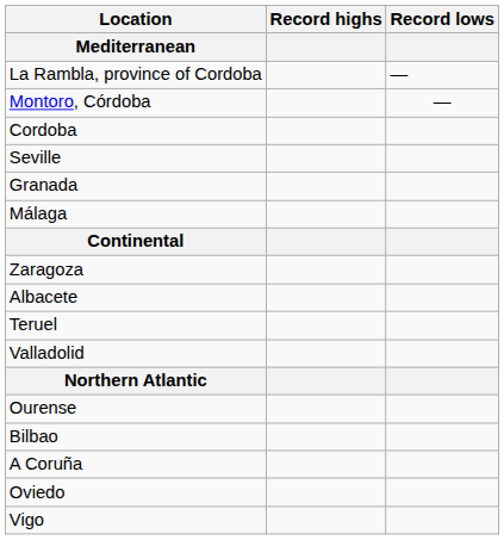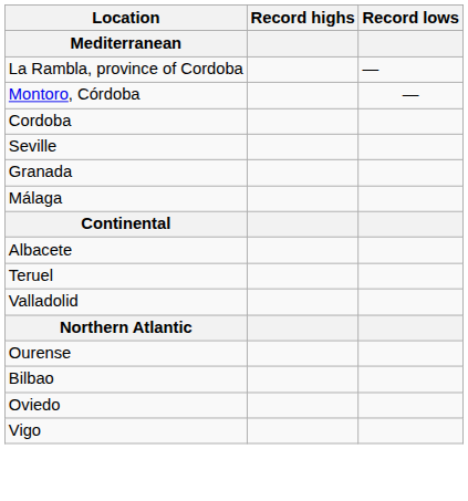 <table class="wikitable">
 <tr>
 <th>Location</th>
 <th style="text-align:center;">Record highs</th>
 <th style="text-align:center;">Record lows</th>
 </tr>
 <tr>
 <th>Mediterranean</th>
 <th></th>
 <th></th>
 </tr>
 <tr>
 <td>La Rambla, province of Cordoba</td>
 <td></td>
 <td>—</td>
 </tr>
 <tr>
 <td><a href='#'>Montoro</a>, Córdoba</td>
 <td></td>
 <td align="center">—</td>
 </tr>
 <tr>
 <td>Cordoba</td>
 <td></td>
 <td></td>
 </tr>
 <tr>
 <td>Seville</td>
 <td></td>
 <td></td>
 </tr>
 <tr>
 <td>Granada</td>
 <td></td>
 <td></td>
 </tr>
 <tr>
 <td>Málaga</td>
 <td></td>
 <td align="center"></td>
 </tr>
 <tr>
 <th>Continental</th>
 <th></th>
 <th></th>
 </tr>
 <tr>
-<td>Zaragoza</td>
-<td></td>
-<td></td>
-</tr>
-<tr>
 <td>Albacete</td>
 <td align="center"></td>
 <td></td>
 </tr>
 <tr>
 <td>Teruel</td>
 <td></td>
 <td></td>
 </tr>
 <tr>
 <td>Valladolid</td>
 <td></td>
 <td></td>
 </tr>
 <tr>
 <th>Northern Atlantic</th>
 <th></th>
 <th></th>
 </tr>
 <tr>
 <td>Ourense</td>
 <td></td>
 <td></td>
 </tr>
 <tr>
 <td>Bilbao</td>
 <td></td>
 <td></td>
 </tr>
 <tr>
-<td>A Coruña</td>
-<td></td>
-<td></td>
-</tr>
-<tr>
 <td>Oviedo</td>
 <td></td>
 <td></td>
 </tr>
 <tr>
 <td>Vigo</td>
 <td></td>
 <td></td>
 </tr>
 </table>
